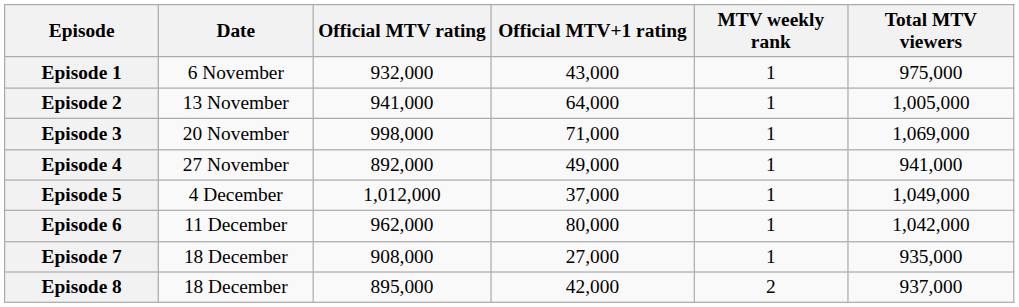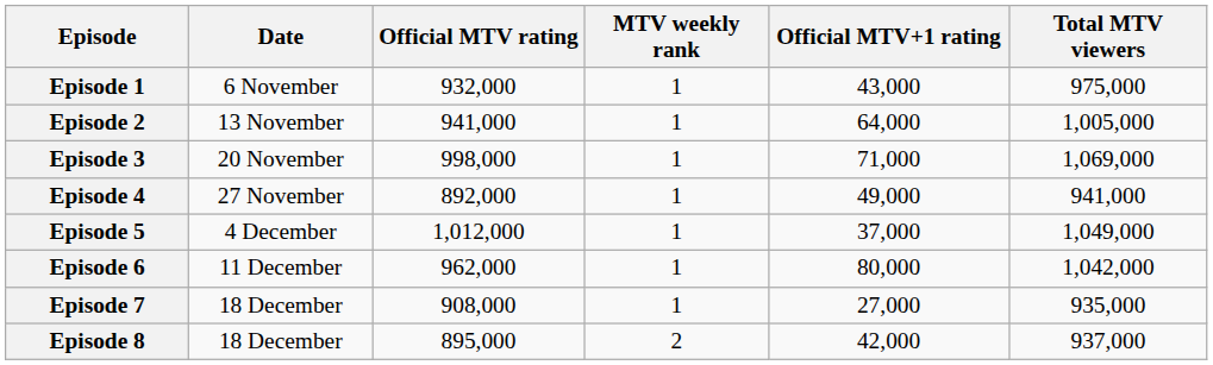 <table class="wikitable sortable" style="text-align:center">
 <tr>
 <th scope="col" style="width:120px;">Episode</th>
 <th scope="col" style="width:120px;">Date</th>
 <th scope="col" style="width:140px;">Official MTV rating</th>
+<th scope="col" style="width:120px;">MTV weekly rank</th>
 <th scope="col" style="width:160px;">Official MTV+1 rating</th>
-<th scope="col" style="width:120px;">MTV weekly rank</th>
 <th scope="col" style="width:130px;">Total MTV viewers</th>
 </tr>
 <tr>
 <th scope="row">Episode 1</th>
 <td>6 November</td>
 <td>932,000</td>
+<td>1</td>
 <td>43,000</td>
-<td>1</td>
 <td>975,000</td>
 </tr>
 <tr>
 <th scope="row">Episode 2</th>
 <td>13 November</td>
 <td>941,000</td>
+<td>1</td>
 <td>64,000</td>
-<td>1</td>
 <td>1,005,000</td>
 </tr>
 <tr>
 <th scope="row">Episode 3</th>
 <td>20 November</td>
 <td>998,000</td>
+<td>1</td>
 <td>71,000</td>
-<td>1</td>
 <td>1,069,000</td>
 </tr>
 <tr>
 <th scope="row">Episode 4</th>
 <td>27 November</td>
 <td>892,000</td>
+<td>1</td>
 <td>49,000</td>
-<td>1</td>
 <td>941,000</td>
 </tr>
 <tr>
 <th scope="row">Episode 5</th>
 <td>4 December</td>
 <td>1,012,000</td>
+<td>1</td>
 <td>37,000</td>
-<td>1</td>
 <td>1,049,000</td>
 </tr>
 <tr>
 <th scope="row">Episode 6</th>
 <td>11 December</td>
 <td>962,000</td>
+<td>1</td>
 <td>80,000</td>
-<td>1</td>
 <td>1,042,000</td>
 </tr>
 <tr>
 <th scope="row">Episode 7</th>
 <td>18 December</td>
 <td>908,000</td>
+<td>1</td>
 <td>27,000</td>
-<td>1</td>
 <td>935,000</td>
 </tr>
 <tr>
 <th scope="row">Episode 8</th>
 <td>18 December</td>
 <td>895,000</td>
+<td>2</td>
 <td>42,000</td>
-<td>2</td>
 <td>937,000</td>
 </tr>
 </table>
